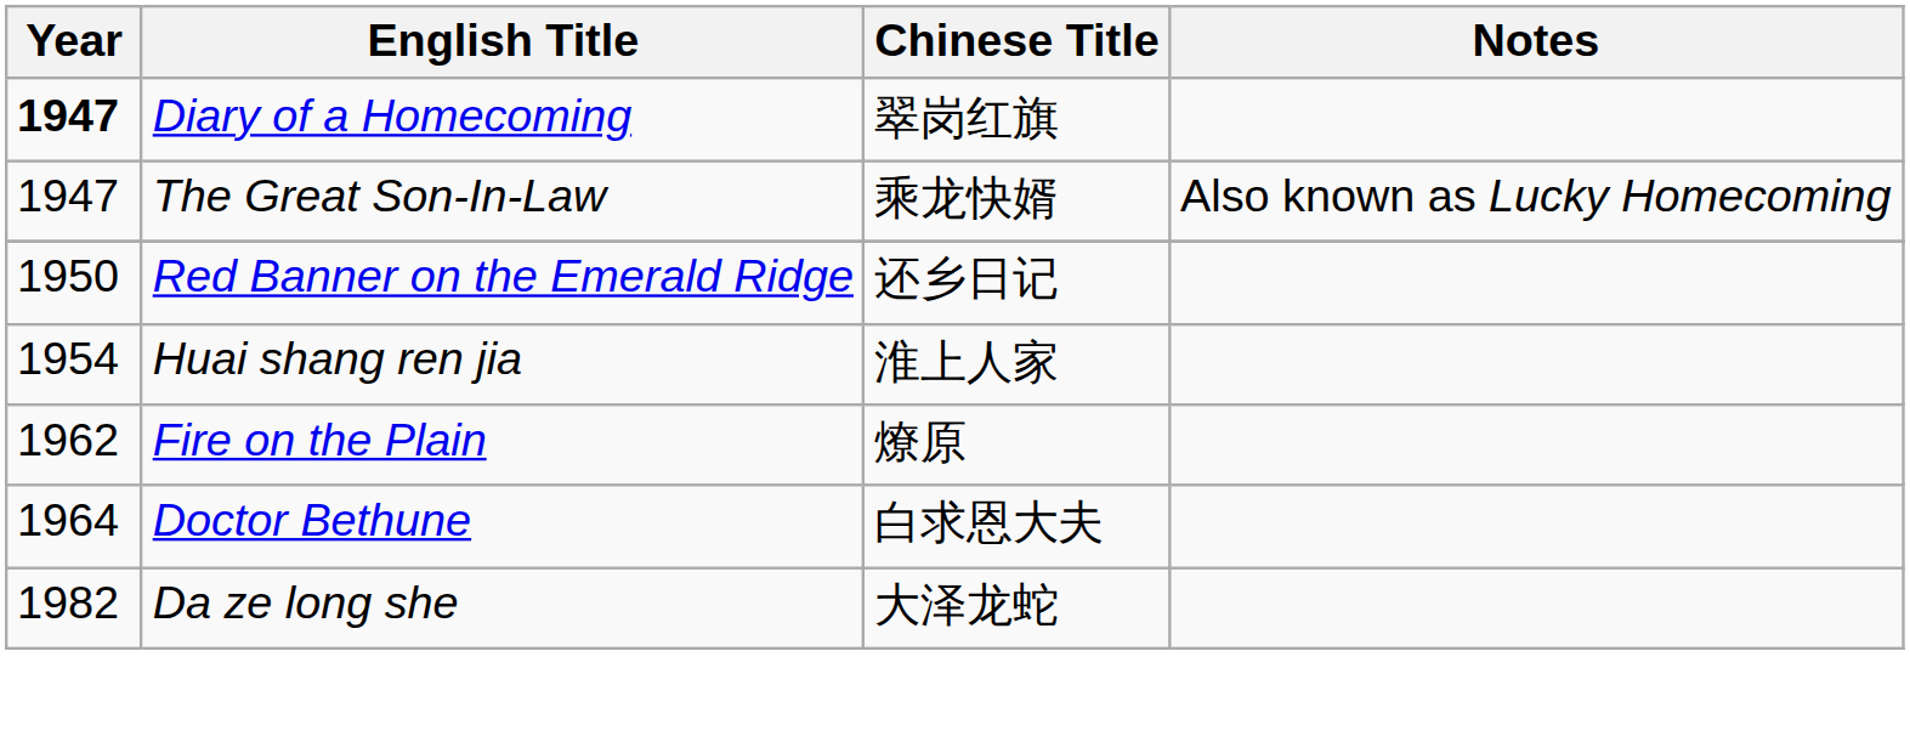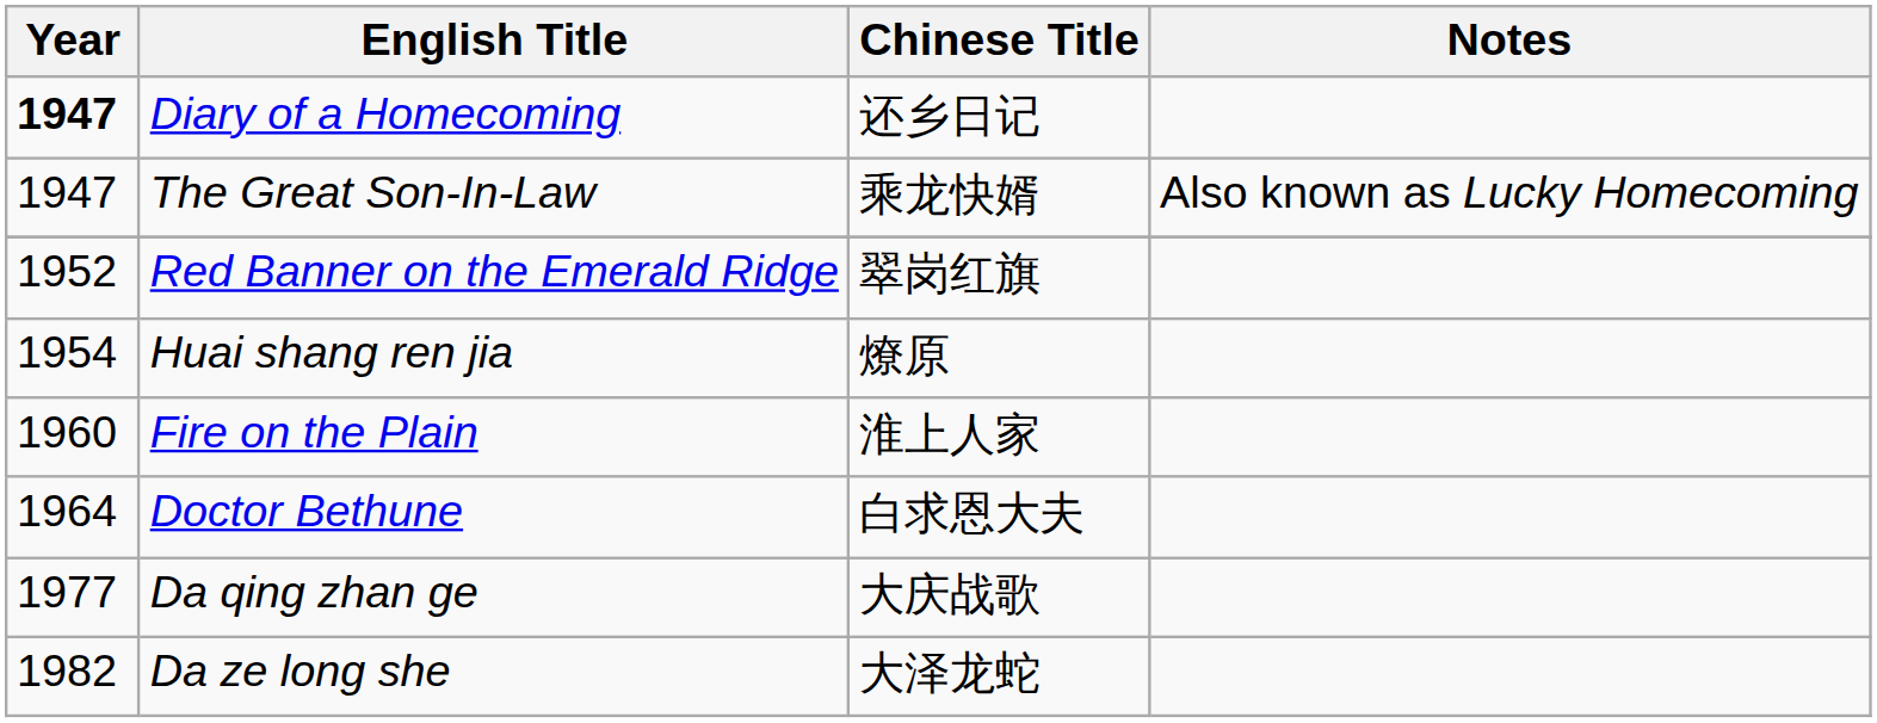 <table class="wikitable">
 <tr>
 <th align="left" valign="top" width="40">Year</th>
 <th align="left" valign="top">English Title</th>
 <th align="left" valign="top">Chinese Title</th>
 <th align="left" valign="top">Notes</th>
 </tr>
 <tr>
 <td align="left" valign="top"><strong>1947</strong></td>
 <td align="left" valign="top"><em><a href='#'>Diary of a Homecoming</a></em></td>
-<td align="left" valign="top">翠岗红旗</td>
+<td align="left" valign="top">还乡日记</td>
 <td align="left" valign="top"></td>
 </tr>
 <tr>
 <td align="left" valign="top">1947</td>
 <td align="left" valign="top"><em>The Great Son-In-Law</em></td>
 <td align="left" valign="top">乘龙快婿</td>
 <td align="left" valign="top">Also known as <em>Lucky Homecoming</em></td>
 </tr>
 <tr>
 </tr>
 <tr>
-<td align="left" valign="top">1950</td>
+<td align="left" valign="top">1952</td>
 <td align="left" valign="top"><em><a href='#'>Red Banner on the Emerald Ridge</a></em></td>
-<td align="left" valign="top">还乡日记</td>
+<td align="left" valign="top">翠岗红旗</td>
 <td align="left" valign="top"></td>
 </tr>
 <tr>
 <td align="left" valign="top">1954</td>
 <td align="left" valign="top"><em>Huai shang ren jia</em></td>
-<td align="left" valign="top">淮上人家</td>
+<td align="left" valign="top">燎原</td>
 <td align="left" valign="top"></td>
 </tr>
 <tr>
-<td align="left" valign="top">1962</td>
+<td align="left" valign="top">1960</td>
 <td align="left" valign="top"><em><a href='#'>Fire on the Plain</a></em></td>
-<td align="left" valign="top">燎原</td>
+<td align="left" valign="top">淮上人家</td>
 <td align="left" valign="top"></td>
 </tr>
 <tr>
 <td align="left" valign="top">1964</td>
 <td align="left" valign="top"><em><a href='#'>Doctor Bethune</a> </em></td>
 <td align="left" valign="top">白求恩大夫</td>
 <td align="left" valign="top"></td>
 </tr>
 <tr>
+<td align="left" valign="top">1977</td>
+<td align="left" valign="top"><em>Da qing zhan ge</em></td>
+<td align="left" valign="top">大庆战歌</td>
+<td align="left" valign="top"></td>
+</tr>
+<tr>
 <td align="left" valign="top">1982</td>
 <td align="left" valign="top"><em>Da ze long she</em></td>
 <td align="left" valign="top">大泽龙蛇</td>
 <td align="left" valign="top"></td>
 </tr>
 </table>
